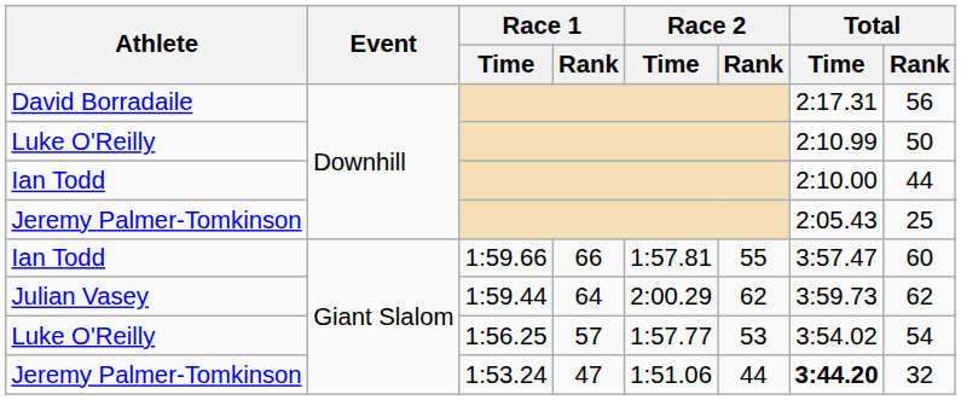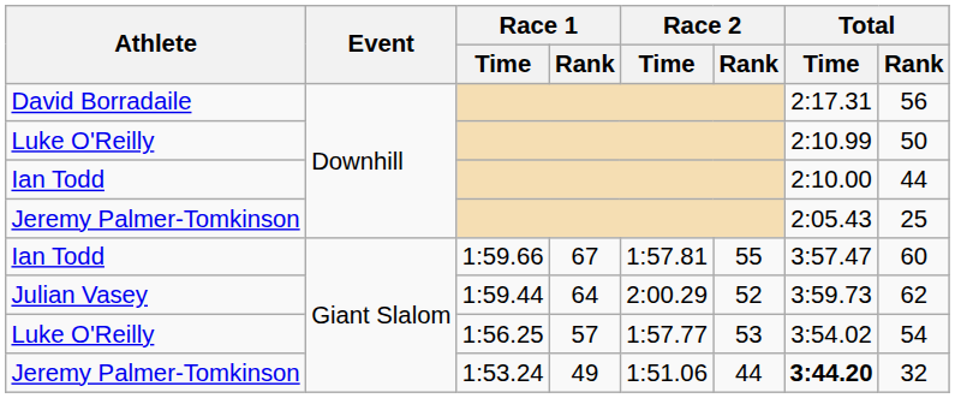 <table class="wikitable" style="font-size:90%">
 <tr>
 <th rowspan="2">Athlete</th>
 <th rowspan="2">Event</th>
 <th colspan="2">Race 1</th>
 <th colspan="2">Race 2</th>
 <th colspan="2">Total</th>
 </tr>
 <tr>
 <th>Time</th>
 <th>Rank</th>
 <th>Time</th>
 <th>Rank</th>
 <th>Time</th>
 <th>Rank</th>
 </tr>
 <tr>
 <td><a href='#'>David Borradaile</a></td>
 <td rowspan="4">Downhill</td>
 <td colspan="4" bgcolor="wheat"></td>
 <td align="center">2:17.31</td>
 <td align="center">56</td>
 </tr>
 <tr>
 <td><a href='#'>Luke O'Reilly</a></td>
 <td colspan="4" bgcolor="wheat"></td>
 <td align="center">2:10.99</td>
 <td align="center">50</td>
 </tr>
 <tr>
 <td><a href='#'>Ian Todd</a></td>
 <td colspan="4" bgcolor="wheat"></td>
 <td align="center">2:10.00</td>
 <td align="center">44</td>
 </tr>
 <tr>
 <td><a href='#'>Jeremy Palmer-Tomkinson</a></td>
 <td colspan="4" bgcolor="wheat"></td>
 <td align="center">2:05.43</td>
 <td align="center">25</td>
 </tr>
 <tr>
 <td><a href='#'>Ian Todd</a></td>
 <td rowspan="4">Giant Slalom</td>
 <td align="center">1:59.66</td>
-<td align="center">66</td>
+<td align="center">67</td>
 <td align="center">1:57.81</td>
 <td align="center">55</td>
 <td align="center">3:57.47</td>
 <td align="center">60</td>
 </tr>
 <tr>
 <td><a href='#'>Julian Vasey</a></td>
 <td align="center">1:59.44</td>
 <td align="center">64</td>
 <td align="center">2:00.29</td>
-<td align="center">62</td>
+<td align="center">52</td>
 <td align="center">3:59.73</td>
 <td align="center">62</td>
 </tr>
 <tr>
 <td><a href='#'>Luke O'Reilly</a></td>
 <td align="center">1:56.25</td>
 <td align="center">57</td>
 <td align="center">1:57.77</td>
 <td align="center">53</td>
 <td align="center">3:54.02</td>
 <td align="center">54</td>
 </tr>
 <tr>
 <td><a href='#'>Jeremy Palmer-Tomkinson</a></td>
 <td align="center">1:53.24</td>
-<td align="center">47</td>
+<td align="center">49</td>
 <td align="center">1:51.06</td>
 <td align="center">44</td>
 <td align="center"><strong>3:44.20</strong></td>
 <td align="center">32</td>
 </tr>
 </table>
